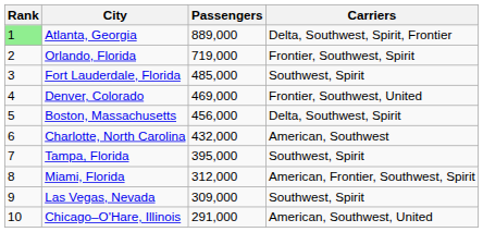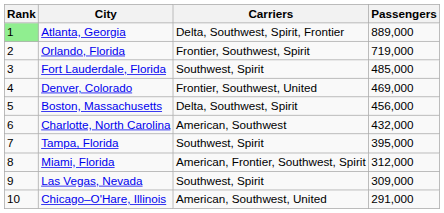 <table class="wikitable sortable" style="font-size: 95%" width=>
 <tr>
 <th>Rank</th>
 <th>City</th>
+<th>Carriers</th>
 <th>Passengers</th>
-<th>Carriers</th>
 </tr>
 <tr>
 <td style="background: lightgreen;">1</td>
 <td> <a href='#'>Atlanta, Georgia</a></td>
+<td>Delta, Southwest, Spirit, Frontier</td>
 <td>889,000</td>
-<td>Delta, Southwest, Spirit, Frontier</td>
 </tr>
 <tr>
 <td>2</td>
 <td> <a href='#'>Orlando, Florida</a></td>
+<td>Frontier, Southwest, Spirit</td>
 <td>719,000</td>
-<td>Frontier, Southwest, Spirit</td>
 </tr>
 <tr>
 <td>3</td>
 <td> <a href='#'>Fort Lauderdale, Florida</a></td>
+<td>Southwest, Spirit</td>
 <td>485,000</td>
-<td>Southwest, Spirit</td>
 </tr>
 <tr>
 <td>4</td>
 <td> <a href='#'>Denver, Colorado</a></td>
+<td>Frontier, Southwest, United</td>
 <td>469,000</td>
-<td>Frontier, Southwest, United</td>
 </tr>
 <tr>
 <td>5</td>
 <td> <a href='#'>Boston, Massachusetts</a></td>
+<td>Delta, Southwest, Spirit</td>
 <td>456,000</td>
-<td>Delta, Southwest, Spirit</td>
 </tr>
 <tr>
 <td>6</td>
 <td> <a href='#'>Charlotte, North Carolina</a></td>
+<td>American, Southwest</td>
 <td>432,000</td>
-<td>American, Southwest</td>
 </tr>
 <tr>
 <td>7</td>
 <td> <a href='#'>Tampa, Florida</a></td>
+<td>Southwest, Spirit</td>
 <td>395,000</td>
-<td>Southwest, Spirit</td>
 </tr>
 <tr>
 <td>8</td>
 <td> <a href='#'>Miami, Florida</a></td>
+<td>American, Frontier, Southwest, Spirit</td>
 <td>312,000</td>
-<td>American, Frontier, Southwest, Spirit</td>
 </tr>
 <tr>
 <td>9</td>
 <td> <a href='#'>Las Vegas, Nevada</a></td>
+<td>Southwest, Spirit</td>
 <td>309,000</td>
-<td>Southwest, Spirit</td>
 </tr>
 <tr>
 <td>10</td>
 <td> <a href='#'>Chicago–O'Hare, Illinois</a></td>
+<td>American, Southwest, United</td>
 <td>291,000</td>
-<td>American, Southwest, United</td>
 </tr>
 </table>
